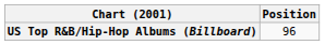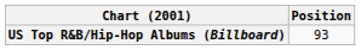 <table class="wikitable plainrowheaders" style="text-align:center">
 <tr>
 <th scope="col">Chart (2001)</th>
 <th scope="col">Position</th>
 </tr>
 <tr>
 <th scope="row">US Top R&B/Hip-Hop Albums (<em>Billboard</em>)</th>
-<td>96</td>
+<td>93</td>
 </tr>
 </table>
